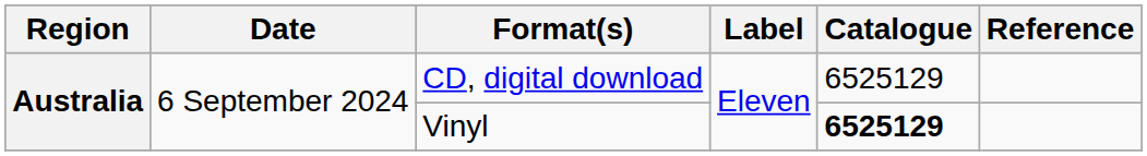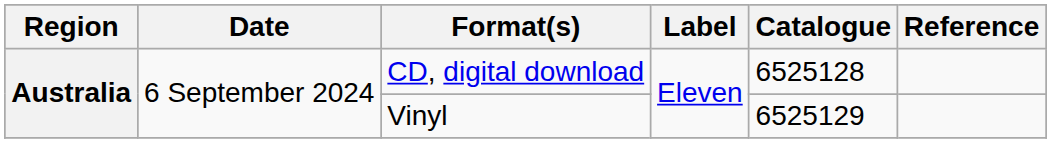 <table class="wikitable plainrowheaders">
 <tr>
 <th scope="col">Region</th>
 <th scope="col">Date</th>
 <th scope="col">Format(s)</th>
 <th scope="col">Label</th>
 <th scope="col">Catalogue</th>
 <th scope="col">Reference</th>
 </tr>
 <tr>
 <th scope="row" rowspan="2">Australia</th>
 <td rowspan="2">6 September 2024</td>
 <td><a href='#'>CD</a>, <a href='#'>digital download</a></td>
 <td rowspan="2"><a href='#'>Eleven</a></td>
-<td>6525129</td>
+<td>6525128</td>
 <td></td>
 </tr>
 <tr>
 <td>Vinyl</td>
-<td><strong>6525129</strong></td>
+<td>6525129</td>
 <td></td>
 </tr>
 </table>
